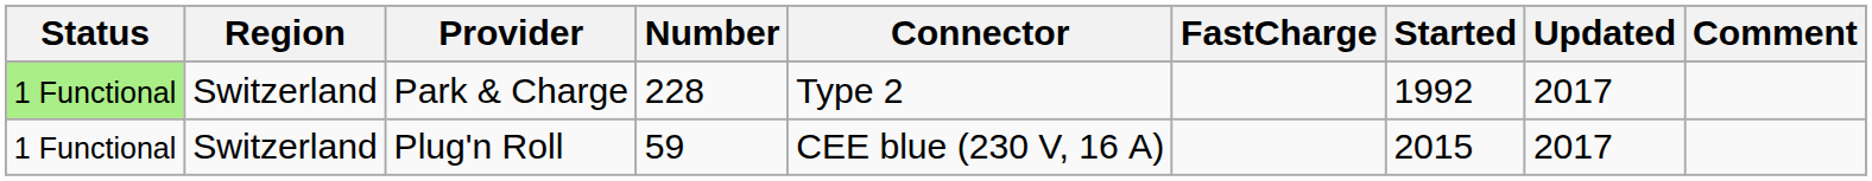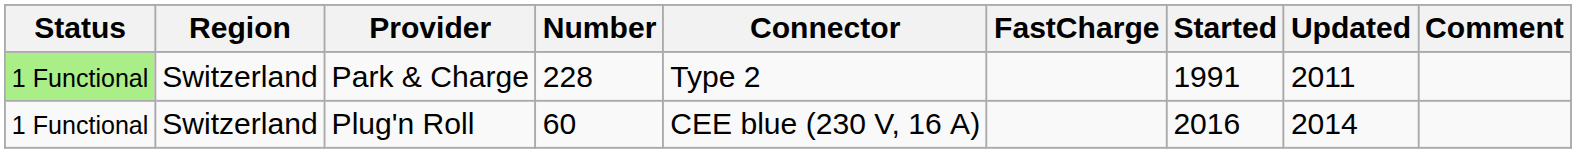 <table class="wikitable sortable" style="clear:both;">
 <tr>
 <th>Status</th>
 <th>Region</th>
 <th>Provider</th>
 <th>Number</th>
 <th>Connector</th>
 <th>FastCharge</th>
 <th>Started</th>
 <th>Updated</th>
 <th>Comment</th>
 </tr>
 <tr>
 <td style="background: #AE8"><small>1 Functional</small></td>
 <td>Switzerland</td>
 <td>Park & Charge</td>
 <td>228</td>
 <td>Type 2</td>
 <td></td>
-<td>1992</td>
-<td>2017</td>
+<td>1991</td>
+<td>2011</td>
 <td></td>
 </tr>
 <tr>
 <td><small>1 Functional</small></td>
 <td>Switzerland</td>
 <td>Plug'n Roll</td>
-<td>59</td>
+<td>60</td>
 <td>CEE blue (230 V, 16 A)</td>
 <td></td>
-<td>2015</td>
-<td>2017</td>
+<td>2016</td>
+<td>2014</td>
 <td></td>
 </tr>
 </table>
